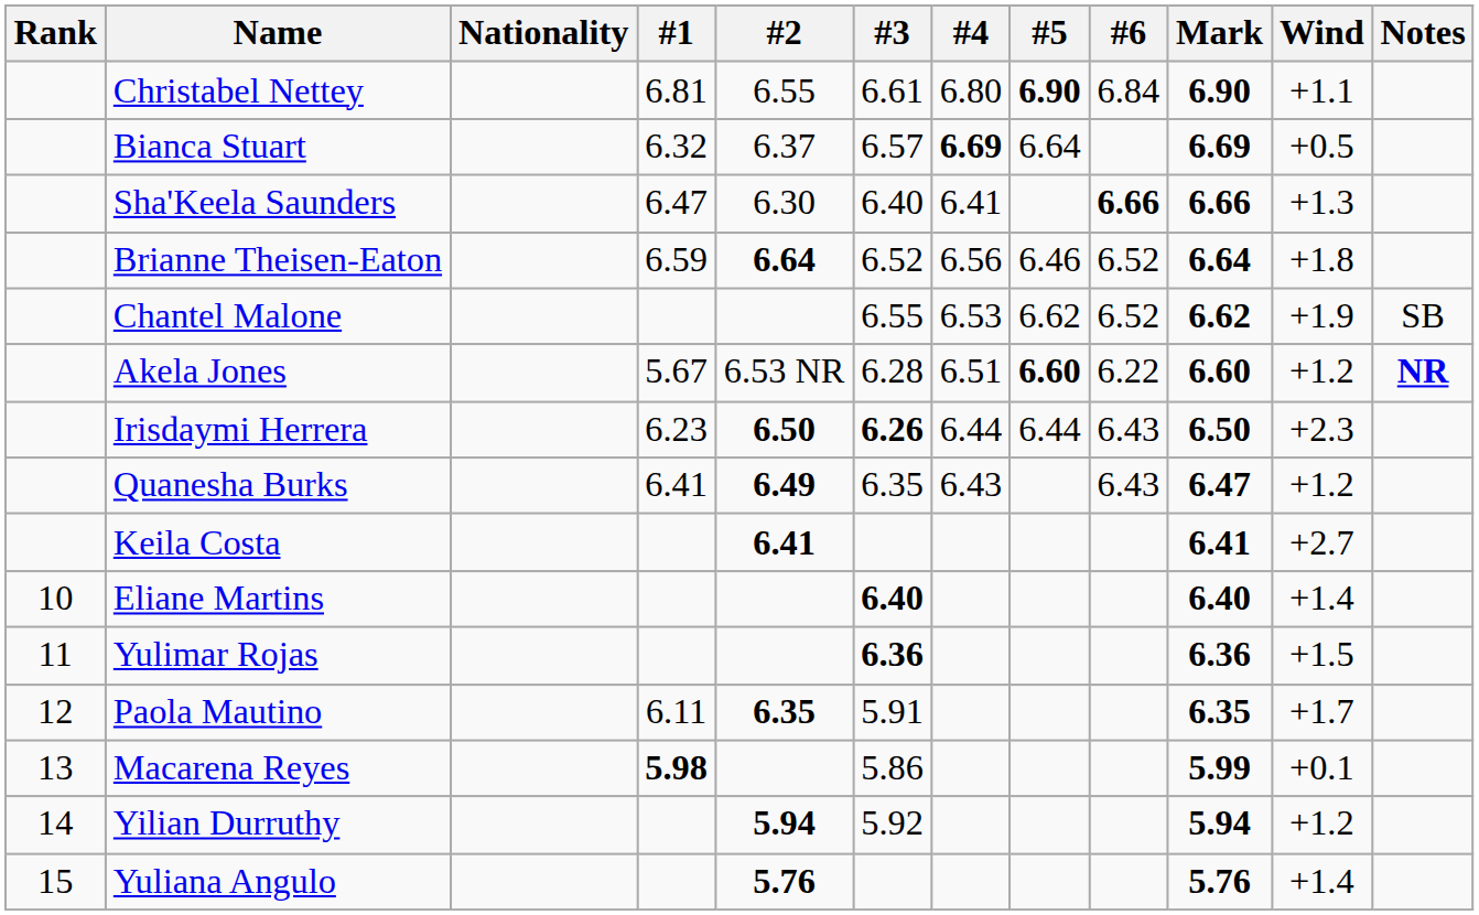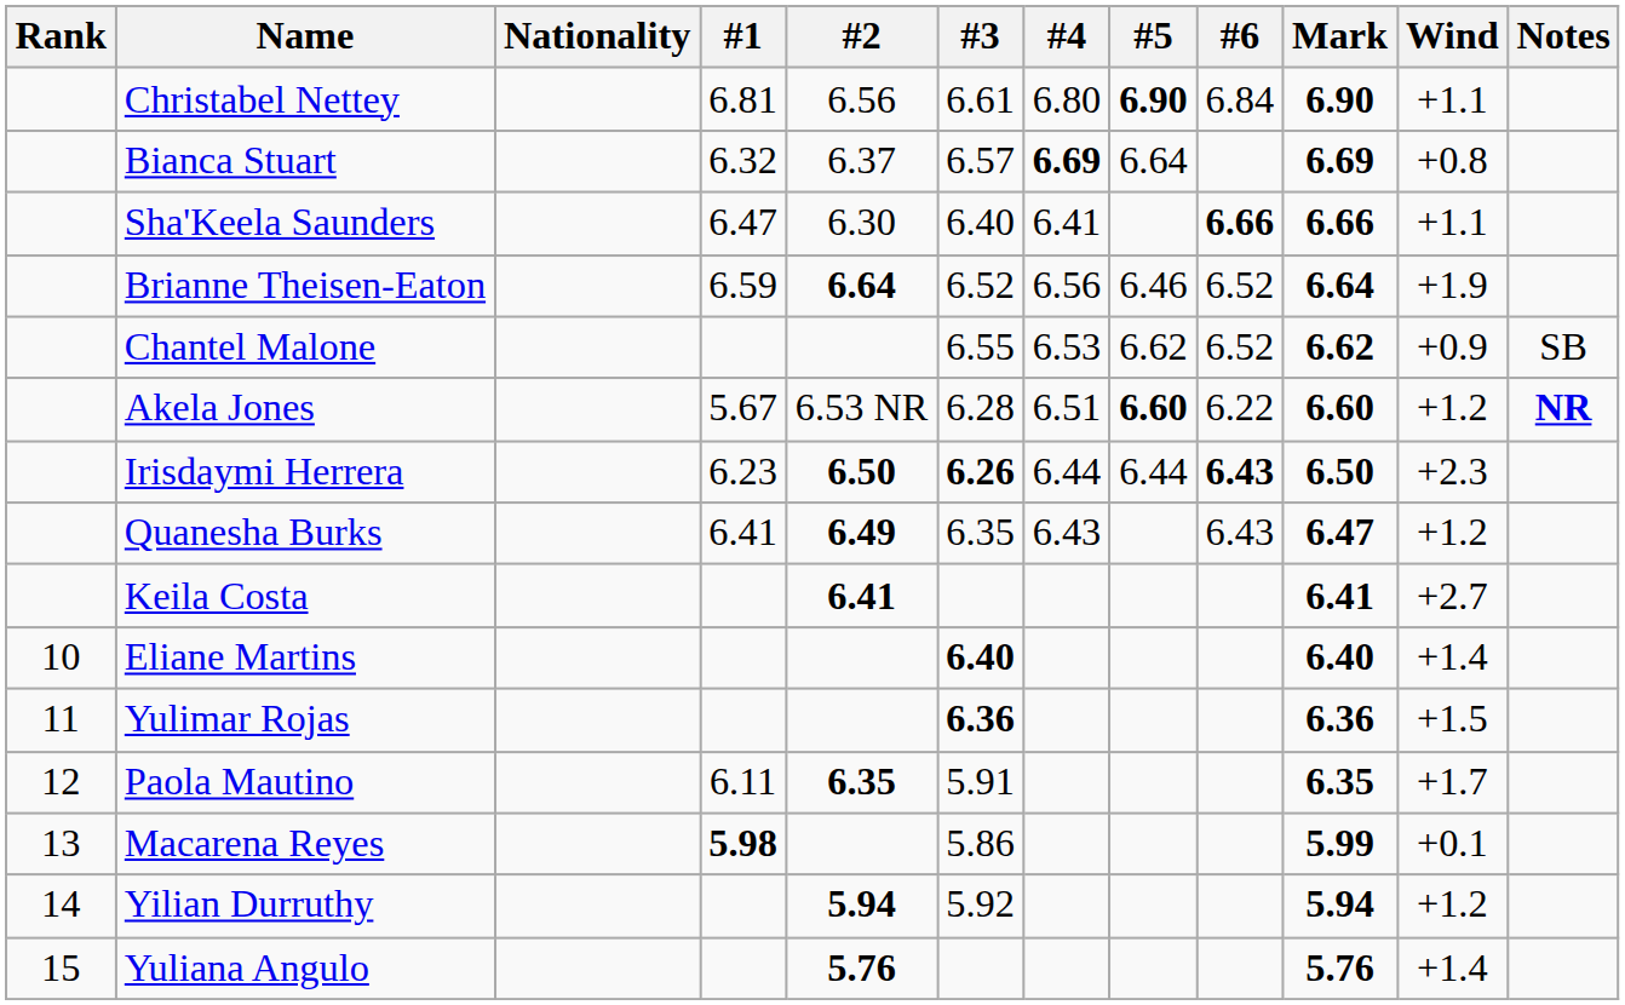 <table class="wikitable sortable" style="text-align:center">
 <tr>
 <th>Rank</th>
 <th>Name</th>
 <th>Nationality</th>
 <th>#1</th>
 <th>#2</th>
 <th>#3</th>
 <th>#4</th>
 <th>#5</th>
 <th>#6</th>
 <th>Mark</th>
 <th>Wind</th>
 <th>Notes</th>
 </tr>
 <tr>
 <td></td>
 <td align=left><a href='#'>Christabel Nettey</a></td>
 <td align=left></td>
 <td>6.81</td>
-<td>6.55</td>
+<td>6.56</td>
 <td>6.61</td>
 <td>6.80</td>
 <td><strong>6.90</strong></td>
 <td>6.84</td>
 <td><strong>6.90</strong></td>
 <td>+1.1</td>
 <td></td>
 </tr>
 <tr>
 <td></td>
 <td align=left><a href='#'>Bianca Stuart</a></td>
 <td align=left></td>
 <td>6.32</td>
 <td>6.37</td>
 <td>6.57</td>
 <td><strong>6.69</strong></td>
 <td>6.64</td>
 <td></td>
 <td><strong>6.69</strong></td>
-<td>+0.5</td>
+<td>+0.8</td>
 <td></td>
 </tr>
 <tr>
 <td></td>
 <td align=left><a href='#'>Sha'Keela Saunders</a></td>
 <td align=left></td>
 <td>6.47</td>
 <td>6.30</td>
 <td>6.40</td>
 <td>6.41</td>
 <td></td>
 <td><strong>6.66</strong></td>
 <td><strong>6.66</strong></td>
-<td>+1.3</td>
+<td>+1.1</td>
 <td></td>
 </tr>
 <tr>
 <td></td>
 <td align=left><a href='#'>Brianne Theisen-Eaton</a></td>
 <td align=left></td>
 <td>6.59</td>
 <td><strong>6.64</strong></td>
 <td>6.52</td>
 <td>6.56</td>
 <td>6.46</td>
 <td>6.52</td>
 <td><strong>6.64</strong></td>
-<td>+1.8</td>
+<td>+1.9</td>
 <td></td>
 </tr>
 <tr>
 <td></td>
 <td align=left><a href='#'>Chantel Malone</a></td>
 <td align=left></td>
 <td></td>
 <td></td>
 <td>6.55</td>
 <td>6.53</td>
 <td>6.62</td>
 <td>6.52</td>
 <td><strong>6.62</strong></td>
-<td>+1.9</td>
+<td>+0.9</td>
 <td>SB</td>
 </tr>
 <tr>
 <td></td>
 <td align=left><a href='#'>Akela Jones</a></td>
 <td align=left></td>
 <td>5.67</td>
 <td>6.53 NR</td>
 <td>6.28</td>
 <td>6.51</td>
 <td><strong>6.60</strong></td>
 <td>6.22</td>
 <td><strong>6.60</strong></td>
 <td>+1.2</td>
 <td><strong><a href='#'>NR</a></strong></td>
 </tr>
 <tr>
 <td></td>
 <td align=left><a href='#'>Irisdaymi Herrera</a></td>
 <td align=left></td>
 <td>6.23</td>
 <td><strong>6.50</strong></td>
 <td><strong>6.26</strong></td>
 <td>6.44</td>
 <td>6.44</td>
-<td>6.43</td>
+<td><strong>6.43</strong></td>
 <td><strong>6.50</strong></td>
 <td>+2.3</td>
 <td></td>
 </tr>
 <tr>
 <td></td>
 <td align=left><a href='#'>Quanesha Burks</a></td>
 <td align=left></td>
 <td>6.41</td>
 <td><strong>6.49</strong></td>
 <td>6.35</td>
 <td>6.43</td>
 <td></td>
 <td>6.43</td>
 <td><strong>6.47</strong></td>
 <td>+1.2</td>
 <td></td>
 </tr>
 <tr>
 <td></td>
 <td align=left><a href='#'>Keila Costa</a></td>
 <td align=left></td>
 <td></td>
 <td><strong>6.41</strong></td>
 <td></td>
 <td></td>
 <td></td>
 <td></td>
 <td><strong>6.41</strong></td>
 <td>+2.7</td>
 <td></td>
 </tr>
 <tr>
 <td>10</td>
 <td align=left><a href='#'>Eliane Martins</a></td>
 <td align=left></td>
 <td></td>
 <td></td>
 <td><strong>6.40</strong></td>
 <td></td>
 <td></td>
 <td></td>
 <td><strong>6.40</strong></td>
 <td>+1.4</td>
 <td></td>
 </tr>
 <tr>
 <td>11</td>
 <td align=left><a href='#'>Yulimar Rojas</a></td>
 <td align=left></td>
 <td></td>
 <td></td>
 <td><strong>6.36</strong></td>
 <td></td>
 <td></td>
 <td></td>
 <td><strong>6.36</strong></td>
 <td>+1.5</td>
 <td></td>
 </tr>
 <tr>
 <td>12</td>
 <td align=left><a href='#'>Paola Mautino</a></td>
 <td align=left></td>
 <td>6.11</td>
 <td><strong>6.35</strong></td>
 <td>5.91</td>
 <td></td>
 <td></td>
 <td></td>
 <td><strong>6.35</strong></td>
 <td>+1.7</td>
 <td></td>
 </tr>
 <tr>
 <td>13</td>
 <td align=left><a href='#'>Macarena Reyes</a></td>
 <td align=left></td>
 <td><strong>5.98</strong></td>
 <td></td>
 <td>5.86</td>
 <td></td>
 <td></td>
 <td></td>
 <td><strong>5.99</strong></td>
 <td>+0.1</td>
 <td></td>
 </tr>
 <tr>
 <td>14</td>
 <td align=left><a href='#'>Yilian Durruthy</a></td>
 <td align=left></td>
 <td></td>
 <td><strong>5.94</strong></td>
 <td>5.92</td>
 <td></td>
 <td></td>
 <td></td>
 <td><strong>5.94</strong></td>
 <td>+1.2</td>
 <td></td>
 </tr>
 <tr>
 <td>15</td>
 <td align=left><a href='#'>Yuliana Angulo</a></td>
 <td align=left></td>
 <td></td>
 <td><strong>5.76</strong></td>
 <td></td>
 <td></td>
 <td></td>
 <td></td>
 <td><strong>5.76</strong></td>
 <td>+1.4</td>
 <td></td>
 </tr>
 </table>
